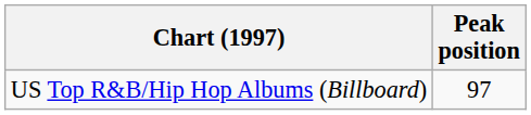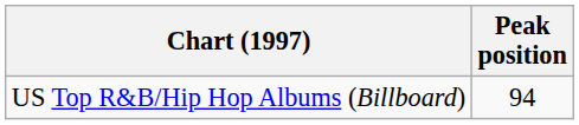 <table class="wikitable">
 <tr>
 <th>Chart (1997)</th>
 <th>Peak<br>position</th>
 </tr>
 <tr>
 <td>US <a href='#'>Top R&B/Hip Hop Albums</a> (<em>Billboard</em>)</td>
-<td align="center">97</td>
+<td align="center">94</td>
 </tr>
 </table>
